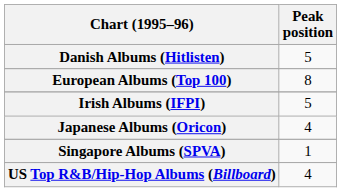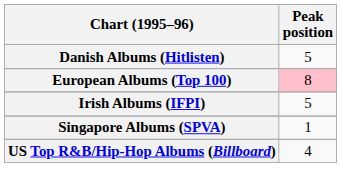 <table class="wikitable sortable plainrowheaders" style="text-align:center">
 <tr>
 <th align="center">Chart (1995–96)</th>
 <th align="center">Peak<br>position</th>
 </tr>
 <tr>
 </tr>
 <tr>
 </tr>
 <tr>
 </tr>
 <tr>
 </tr>
 <tr>
 </tr>
 <tr>
 <th scope="row">Danish Albums (<a href='#'>Hitlisten</a>)</th>
 <td style="text-align:center;">5</td>
 </tr>
 <tr>
 </tr>
 <tr>
 <th scope="row">European Albums (<a href='#'>Top 100</a>)</th>
-<td align="center">8</td>
+<td align="center" style="background: pink;">8</td>
 </tr>
 <tr>
 </tr>
 <tr>
 </tr>
 <tr>
 </tr>
 <tr>
 <th scope="row">Irish Albums (<a href='#'>IFPI</a>)</th>
 <td align="center">5</td>
-</tr>
-<tr>
-<th scope="row">Japanese Albums (<a href='#'>Oricon</a>)</th>
-<td align="center">4</td>
 </tr>
 <tr>
 </tr>
 <tr>
 </tr>
 <tr>
 </tr>
 <tr>
 <th scope="row">Singapore Albums (<a href='#'>SPVA</a>)</th>
 <td align="center">1</td>
 </tr>
 <tr>
 </tr>
 <tr>
 </tr>
 <tr>
 </tr>
 <tr>
 </tr>
 <tr>
 </tr>
 <tr>
 <th scope="row">US <a href='#'>Top R&B/Hip-Hop Albums</a> (<a href='#'><em>Billboard</em></a>)</th>
 <td style="text-align:center;">4</td>
 </tr>
 </table>
